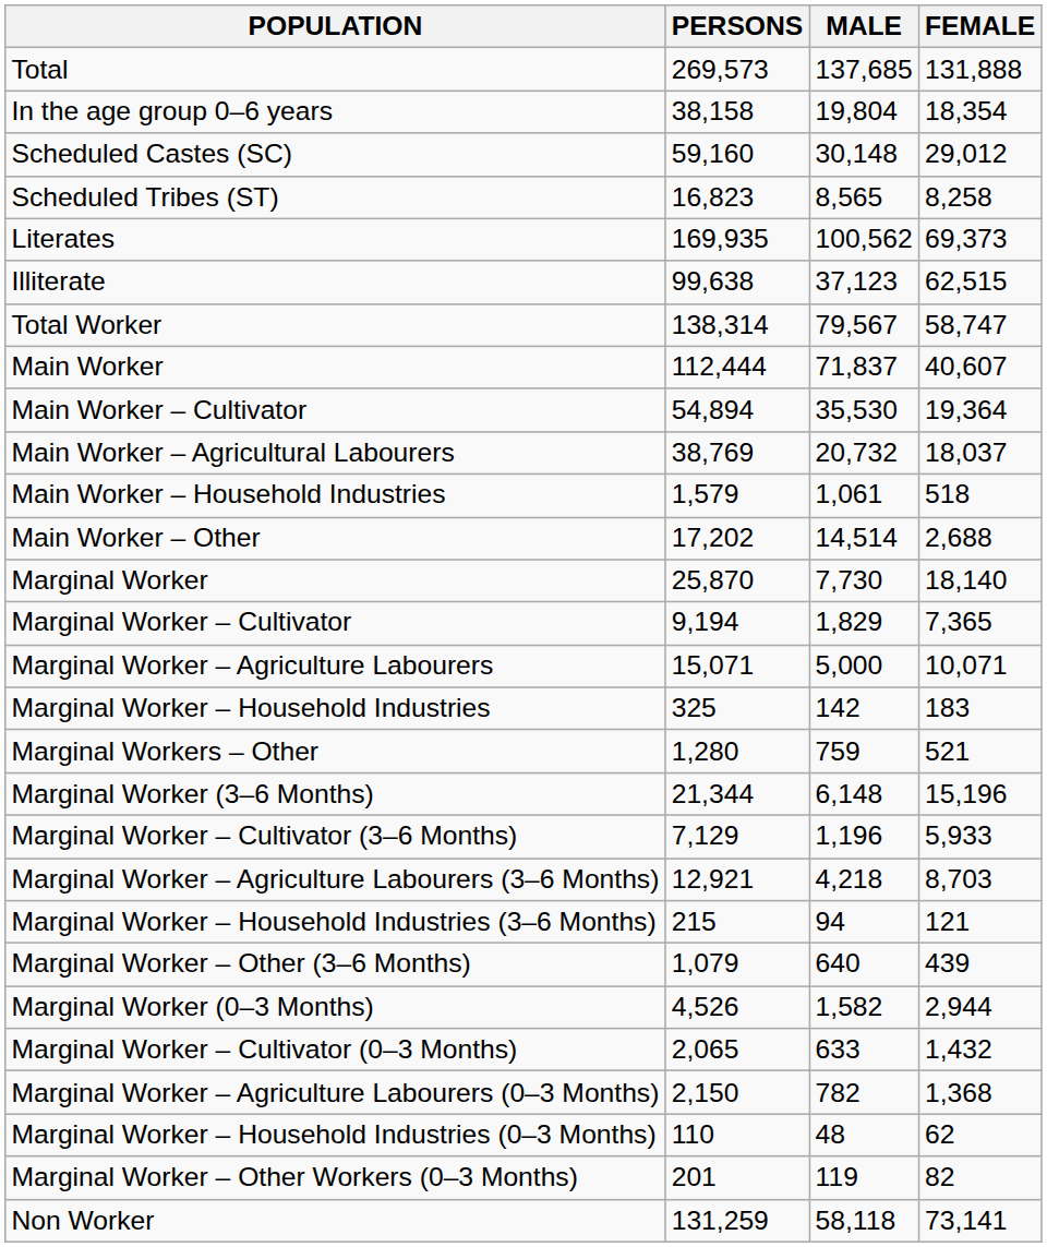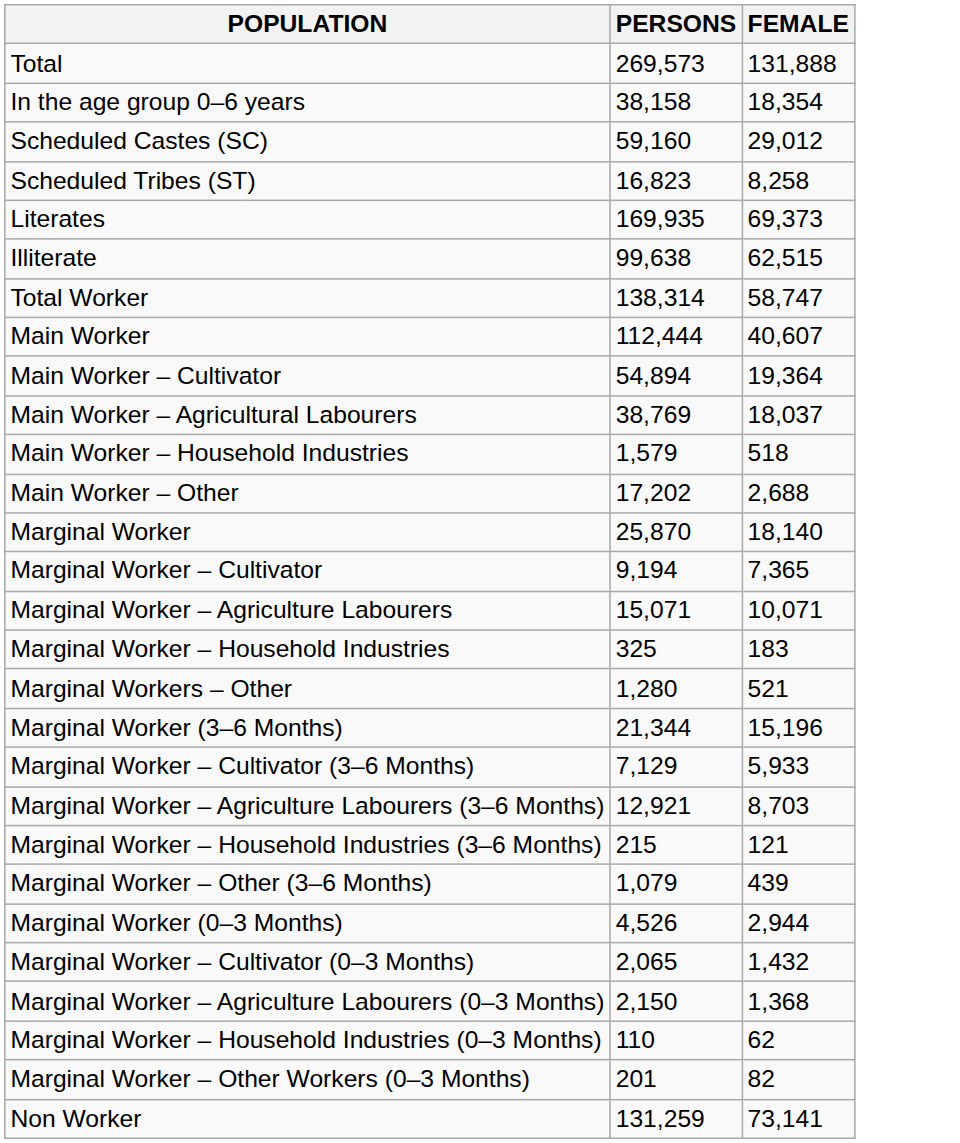 <table class="wikitable">
 <tr>
 <th>POPULATION</th>
 <th>PERSONS</th>
-<th>MALE</th>
 <th>FEMALE</th>
 </tr>
 <tr>
 <td>Total</td>
 <td>269,573</td>
-<td>137,685</td>
 <td>131,888</td>
 </tr>
 <tr>
 <td>In the age group 0–6 years</td>
 <td>38,158</td>
-<td>19,804</td>
 <td>18,354</td>
 </tr>
 <tr>
 <td>Scheduled Castes (SC)</td>
 <td>59,160</td>
-<td>30,148</td>
 <td>29,012</td>
 </tr>
 <tr>
 <td>Scheduled Tribes (ST)</td>
 <td>16,823</td>
-<td>8,565</td>
 <td>8,258</td>
 </tr>
 <tr>
 <td>Literates</td>
 <td>169,935</td>
-<td>100,562</td>
 <td>69,373</td>
 </tr>
 <tr>
 <td>Illiterate</td>
 <td>99,638</td>
-<td>37,123</td>
 <td>62,515</td>
 </tr>
 <tr>
 <td>Total Worker</td>
 <td>138,314</td>
-<td>79,567</td>
 <td>58,747</td>
 </tr>
 <tr>
 <td>Main Worker</td>
 <td>112,444</td>
-<td>71,837</td>
 <td>40,607</td>
 </tr>
 <tr>
 <td>Main Worker – Cultivator</td>
 <td>54,894</td>
-<td>35,530</td>
 <td>19,364</td>
 </tr>
 <tr>
 <td>Main Worker – Agricultural Labourers</td>
 <td>38,769</td>
-<td>20,732</td>
 <td>18,037</td>
 </tr>
 <tr>
 <td>Main Worker – Household Industries</td>
 <td>1,579</td>
-<td>1,061</td>
 <td>518</td>
 </tr>
 <tr>
 <td>Main Worker – Other</td>
 <td>17,202</td>
-<td>14,514</td>
 <td>2,688</td>
 </tr>
 <tr>
 <td>Marginal Worker</td>
 <td>25,870</td>
-<td>7,730</td>
 <td>18,140</td>
 </tr>
 <tr>
 <td>Marginal Worker – Cultivator</td>
 <td>9,194</td>
-<td>1,829</td>
 <td>7,365</td>
 </tr>
 <tr>
 <td>Marginal Worker – Agriculture Labourers</td>
 <td>15,071</td>
-<td>5,000</td>
 <td>10,071</td>
 </tr>
 <tr>
 <td>Marginal Worker – Household Industries</td>
 <td>325</td>
-<td>142</td>
 <td>183</td>
 </tr>
 <tr>
 <td>Marginal Workers – Other</td>
 <td>1,280</td>
-<td>759</td>
 <td>521</td>
 </tr>
 <tr>
 <td>Marginal Worker (3–6 Months)</td>
 <td>21,344</td>
-<td>6,148</td>
 <td>15,196</td>
 </tr>
 <tr>
 <td>Marginal Worker – Cultivator (3–6 Months)</td>
 <td>7,129</td>
-<td>1,196</td>
 <td>5,933</td>
 </tr>
 <tr>
 <td>Marginal Worker – Agriculture Labourers (3–6 Months)</td>
 <td>12,921</td>
-<td>4,218</td>
 <td>8,703</td>
 </tr>
 <tr>
 <td>Marginal Worker – Household Industries (3–6 Months)</td>
 <td>215</td>
-<td>94</td>
 <td>121</td>
 </tr>
 <tr>
 <td>Marginal Worker – Other (3–6 Months)</td>
 <td>1,079</td>
-<td>640</td>
 <td>439</td>
 </tr>
 <tr>
 <td>Marginal Worker (0–3 Months)</td>
 <td>4,526</td>
-<td>1,582</td>
 <td>2,944</td>
 </tr>
 <tr>
 <td>Marginal Worker – Cultivator (0–3 Months)</td>
 <td>2,065</td>
-<td>633</td>
 <td>1,432</td>
 </tr>
 <tr>
 <td>Marginal Worker – Agriculture Labourers (0–3 Months)</td>
 <td>2,150</td>
-<td>782</td>
 <td>1,368</td>
 </tr>
 <tr>
 <td>Marginal Worker – Household Industries (0–3 Months)</td>
 <td>110</td>
-<td>48</td>
 <td>62</td>
 </tr>
 <tr>
 <td>Marginal Worker – Other Workers (0–3 Months)</td>
 <td>201</td>
-<td>119</td>
 <td>82</td>
 </tr>
 <tr>
 <td>Non Worker</td>
 <td>131,259</td>
-<td>58,118</td>
 <td>73,141</td>
 </tr>
 </table>
